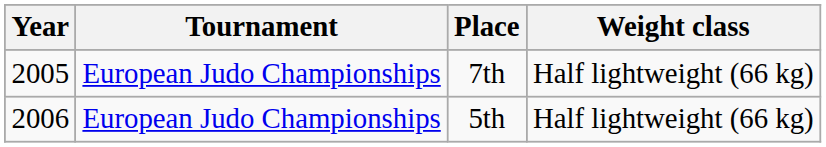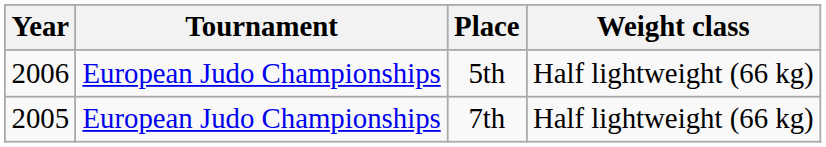 <table class=wikitable>
 <tr>
 <th>Year</th>
 <th>Tournament</th>
 <th>Place</th>
 <th>Weight class</th>
 </tr>
 <tr>
+<td>2006</td>
+<td><a href='#'>European Judo Championships</a></td>
+<td align="center">5th</td>
+<td>Half lightweight (66 kg)</td>
+</tr>
+<tr>
 <td>2005</td>
 <td><a href='#'>European Judo Championships</a></td>
 <td align="center">7th</td>
 <td>Half lightweight (66 kg)</td>
 </tr>
-<tr>
-<td>2006</td>
-<td><a href='#'>European Judo Championships</a></td>
-<td align="center">5th</td>
-<td>Half lightweight (66 kg)</td>
-</tr>
 </table>
